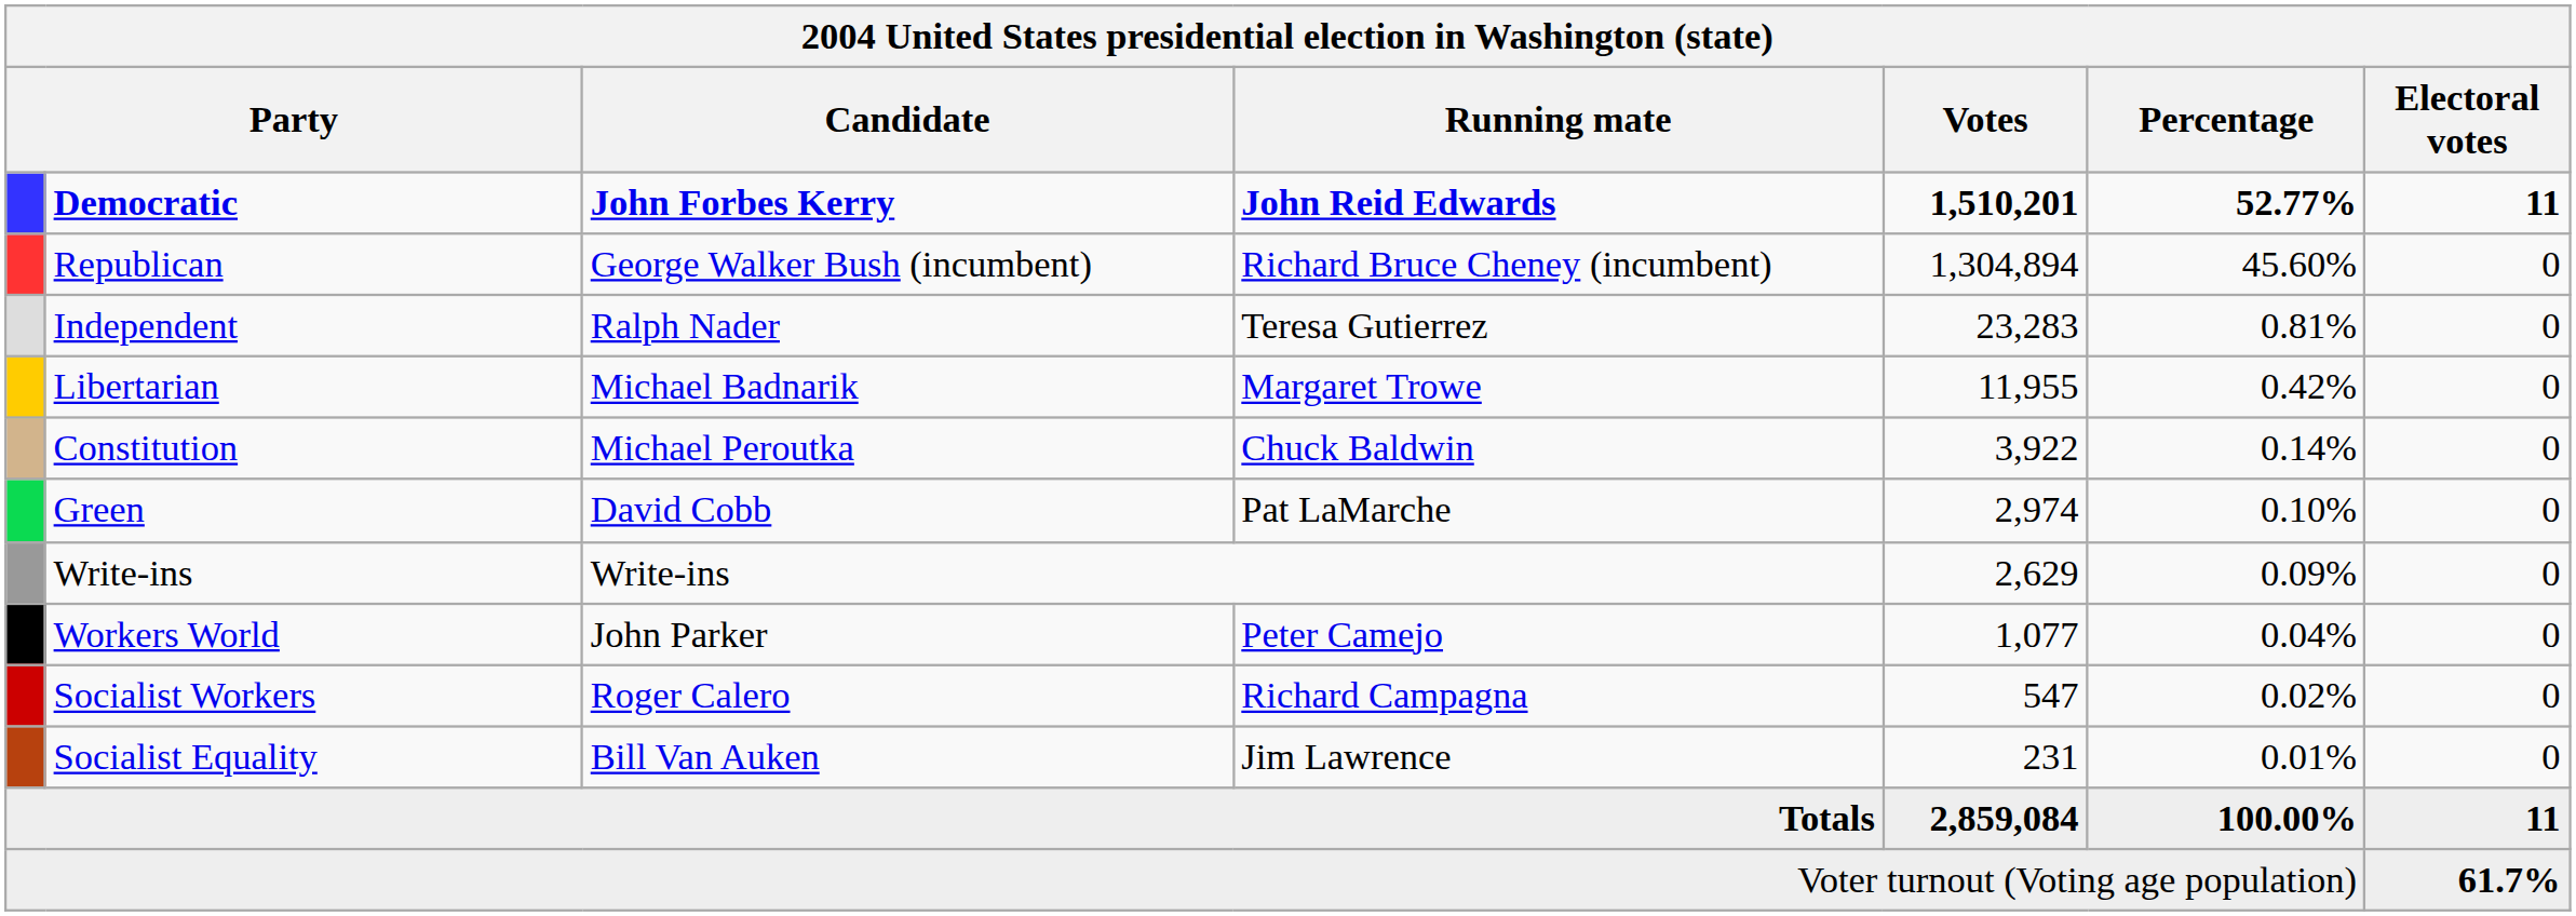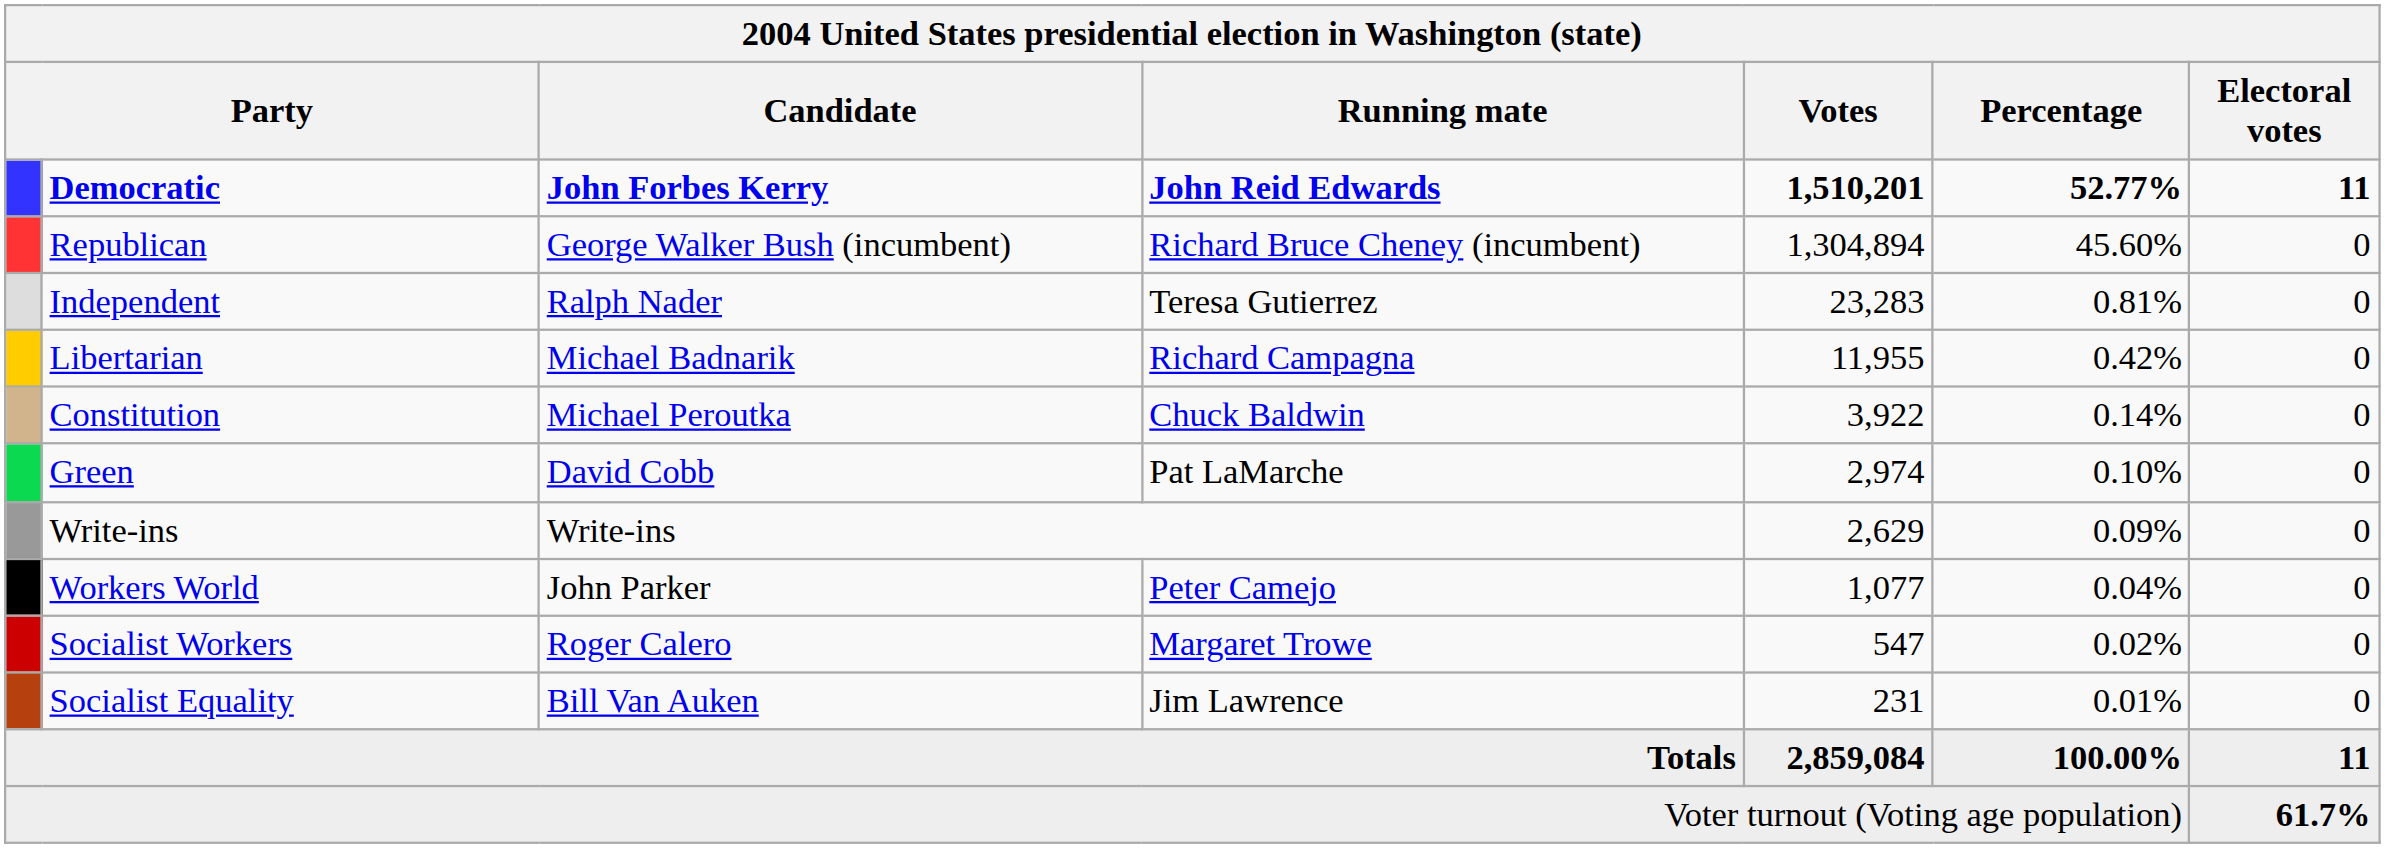 <table class="wikitable" style="font-size: 95%;">
 <tr>
 <th colspan="7">2004 United States presidential election in Washington (state)</th>
 </tr>
 <tr>
 <th colspan="2" style="width: 15em">Party</th>
 <th style="width: 17em">Candidate</th>
 <th style="width: 17em">Running mate</th>
 <th style="width: 5em">Votes</th>
 <th style="width: 7em">Percentage</th>
 <th style="width: 5em">Electoral votes</th>
 </tr>
 <tr>
 <th style="background:#33f; width:3px;"></th>
 <td style="width: 130px"><strong><a href='#'>Democratic</a></strong></td>
 <td><strong><a href='#'>John Forbes Kerry</a></strong></td>
 <td><strong><a href='#'>John Reid Edwards</a></strong></td>
 <td style="text-align:right;"><strong>1,510,201</strong></td>
 <td style="text-align:right;"><strong>52.77%</strong></td>
 <td style="text-align:right;"><strong>11</strong></td>
 </tr>
 <tr>
 <th style="background:#f33; width:3px;"></th>
 <td style="width: 130px"><a href='#'>Republican</a></td>
 <td><a href='#'>George Walker Bush</a> (incumbent)</td>
 <td><a href='#'>Richard Bruce Cheney</a> (incumbent)</td>
 <td style="text-align:right;">1,304,894</td>
 <td style="text-align:right;">45.60%</td>
 <td style="text-align:right;">0</td>
 </tr>
 <tr>
 <th style="background:#ddd; width:3px;"></th>
 <td style="width: 130px"><a href='#'>Independent</a></td>
 <td><a href='#'>Ralph Nader</a></td>
 <td>Teresa Gutierrez</td>
 <td style="text-align:right;">23,283</td>
 <td style="text-align:right;">0.81%</td>
 <td style="text-align:right;">0</td>
 </tr>
 <tr>
 <th style="background:#fc0; width:3px;"></th>
 <td style="width: 130px"><a href='#'>Libertarian</a></td>
 <td><a href='#'>Michael Badnarik</a></td>
-<td><a href='#'>Margaret Trowe</a></td>
+<td><a href='#'>Richard Campagna</a></td>
 <td style="text-align:right;">11,955</td>
 <td style="text-align:right;">0.42%</td>
 <td style="text-align:right;">0</td>
 </tr>
 <tr>
 <th style="background:tan; width:3px;"></th>
 <td style="width: 130px"><a href='#'>Constitution</a></td>
 <td><a href='#'>Michael Peroutka</a></td>
 <td><a href='#'>Chuck Baldwin</a></td>
 <td style="text-align:right;">3,922</td>
 <td style="text-align:right;">0.14%</td>
 <td style="text-align:right;">0</td>
 </tr>
 <tr>
 <th style="background:#0bda51; width:3px;"></th>
 <td style="width: 130px"><a href='#'>Green</a></td>
 <td><a href='#'>David Cobb</a></td>
 <td>Pat LaMarche</td>
 <td style="text-align:right;">2,974</td>
 <td style="text-align:right;">0.10%</td>
 <td style="text-align:right;">0</td>
 </tr>
 <tr>
 <th style="background:#999; width:3px;"></th>
 <td style="width: 130px">Write-ins</td>
 <td colspan="2">Write-ins</td>
 <td style="text-align:right;">2,629</td>
 <td style="text-align:right;">0.09%</td>
 <td style="text-align:right;">0</td>
 </tr>
 <tr>
 <th style="background:#000; width:3px;"></th>
 <td style="width: 130px"><a href='#'>Workers World</a></td>
 <td>John Parker</td>
 <td><a href='#'>Peter Camejo</a></td>
 <td style="text-align:right;">1,077</td>
 <td style="text-align:right;">0.04%</td>
 <td style="text-align:right;">0</td>
 </tr>
 <tr>
 <th style="background:#c00; width:3px;"></th>
 <td style="width: 130px"><a href='#'>Socialist Workers</a></td>
 <td><a href='#'>Roger Calero</a></td>
-<td><a href='#'>Richard Campagna</a></td>
+<td><a href='#'>Margaret Trowe</a></td>
 <td style="text-align:right;">547</td>
 <td style="text-align:right;">0.02%</td>
 <td style="text-align:right;">0</td>
 </tr>
 <tr>
 <th style="background:#b7410e; width:3px;"></th>
 <td style="width: 130px"><a href='#'>Socialist Equality</a></td>
 <td><a href='#'>Bill Van Auken</a></td>
 <td>Jim Lawrence</td>
 <td style="text-align:right;">231</td>
 <td style="text-align:right;">0.01%</td>
 <td style="text-align:right;">0</td>
 </tr>
 <tr style="background:#eee; text-align:right;">
 <td colspan="4"><strong>Totals</strong></td>
 <td><strong>2,859,084</strong></td>
 <td><strong>100.00%</strong></td>
 <td><strong>11</strong></td>
 </tr>
 <tr style="background:#eee; text-align:right;">
 <td colspan="6">Voter turnout (Voting age population)</td>
 <td><strong>61.7%</strong></td>
 </tr>
 </table>
